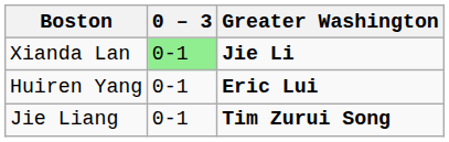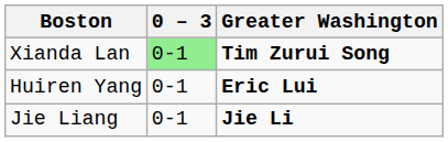 <table class="wikitable">
 <tr>
 <th>Boston</th>
 <th>0 – 3</th>
 <th>Greater Washington</th>
 </tr>
 <tr>
 <td>Xianda Lan</td>
 <td style="background: lightgreen;">0-1</td>
-<td><strong>Jie Li</strong></td>
+<td><strong>Tim Zurui Song</strong></td>
 </tr>
 <tr>
 <td>Huiren Yang</td>
 <td>0-1</td>
 <td><strong>Eric Lui</strong></td>
 </tr>
 <tr>
 <td>Jie Liang</td>
 <td>0-1</td>
-<td><strong>Tim Zurui Song</strong></td>
+<td><strong>Jie Li</strong></td>
 </tr>
 </table>
